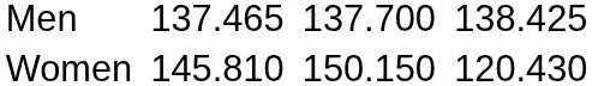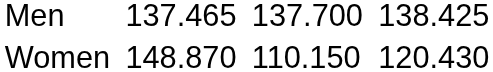 <table>
 <tr>
 <td>Men<br></td>
 <td></td>
 <td>137.465</td>
 <td></td>
 <td>137.700</td>
 <td></td>
 <td>138.425</td>
 </tr>
 <tr>
 <td>Women<br></td>
 <td></td>
-<td>145.810</td>
+<td>148.870</td>
 <td></td>
-<td>150.150</td>
+<td>110.150</td>
 <td></td>
 <td>120.430</td>
 </tr>
 </table>
